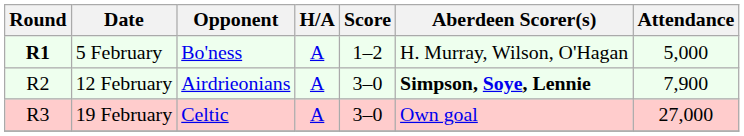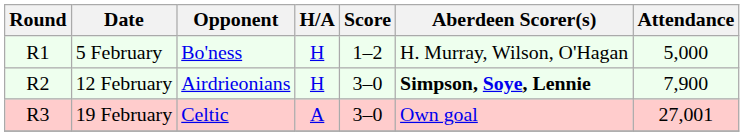 <table class="wikitable" style="text-align:center">
 <tr>
 <th>Round</th>
 <th>Date</th>
 <th>Opponent</th>
 <th>H/A</th>
 <th>Score</th>
 <th>Aberdeen Scorer(s)</th>
 <th>Attendance</th>
 </tr>
 <tr bgcolor=#EEFFEE>
-<td><strong>R1</strong></td>
+<td>R1</td>
 <td align=left>5 February</td>
 <td align=left><a href='#'>Bo'ness</a></td>
-<td><a href='#'>A</a></td>
+<td><a href='#'>H</a></td>
 <td>1–2</td>
 <td align=left>H. Murray, Wilson, O'Hagan</td>
 <td>5,000</td>
 </tr>
 <tr bgcolor=#EEFFEE>
 <td>R2</td>
 <td align=left>12 February</td>
 <td align=left><a href='#'>Airdrieonians</a></td>
-<td><a href='#'>A</a></td>
+<td><a href='#'>H</a></td>
 <td>3–0</td>
 <td align=left><strong>Simpson, <a href='#'>Soye</a>, Lennie</strong></td>
 <td>7,900</td>
 </tr>
 <tr bgcolor=#FFCCCC>
 <td>R3</td>
 <td align=left>19 February</td>
 <td align=left><a href='#'>Celtic</a></td>
 <td><a href='#'>A</a></td>
 <td>3–0</td>
 <td align=left><a href='#'>Own goal</a></td>
-<td>27,000</td>
+<td>27,001</td>
 </tr>
 <tr>
 </tr>
 </table>
